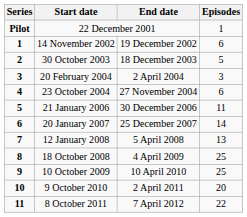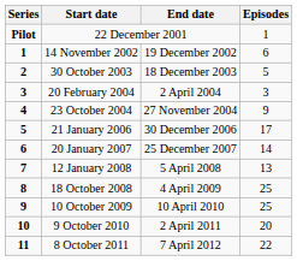 <table class="wikitable" style="text-align:center">
 <tr>
 <th>Series</th>
 <th>Start date</th>
 <th>End date</th>
 <th>Episodes</th>
 </tr>
 <tr>
 <td><strong>Pilot</strong></td>
 <td colspan=2 style="text-align:center;">22 December 2001</td>
 <td>1</td>
 </tr>
 <tr>
 <td><strong>1</strong></td>
 <td>14 November 2002</td>
 <td>19 December 2002</td>
 <td>6</td>
 </tr>
 <tr>
 <td><strong>2</strong></td>
 <td>30 October 2003</td>
 <td>18 December 2003</td>
 <td>5</td>
 </tr>
 <tr>
 <td><strong>3</strong></td>
 <td>20 February 2004</td>
 <td>2 April 2004</td>
 <td>3</td>
 </tr>
 <tr>
 <td><strong>4</strong></td>
 <td>23 October 2004</td>
 <td>27 November 2004</td>
-<td>6</td>
+<td>9</td>
 </tr>
 <tr>
 <td><strong>5</strong></td>
 <td>21 January 2006</td>
 <td>30 December 2006</td>
-<td>11</td>
+<td>17</td>
 </tr>
 <tr>
 <td><strong>6</strong></td>
 <td>20 January 2007</td>
 <td>25 December 2007</td>
 <td>14</td>
 </tr>
 <tr>
 <td><strong>7</strong></td>
 <td>12 January 2008</td>
 <td>5 April 2008</td>
 <td>13</td>
 </tr>
 <tr>
 <td><strong>8</strong></td>
 <td>18 October 2008</td>
 <td>4 April 2009</td>
 <td>25</td>
 </tr>
 <tr>
 <td><strong>9</strong></td>
 <td>10 October 2009</td>
 <td>10 April 2010</td>
 <td>25</td>
 </tr>
 <tr>
 <td><strong>10</strong></td>
 <td>9 October 2010</td>
 <td>2 April 2011</td>
 <td>20</td>
 </tr>
 <tr>
 <td><strong>11</strong></td>
 <td>8 October 2011</td>
 <td>7 April 2012</td>
 <td>22</td>
 </tr>
 </table>
